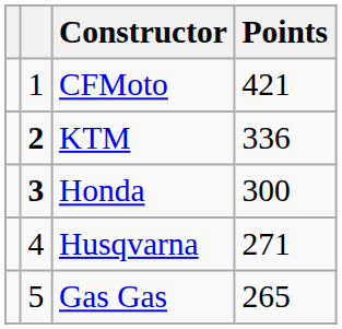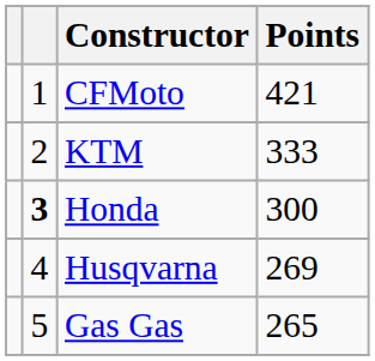 <table class="wikitable" style="font-size: 95%;">
 <tr>
 <th></th>
 <th></th>
 <th>Constructor</th>
 <th>Points</th>
 </tr>
 <tr>
 <td></td>
 <td align=center>1</td>
 <td> <a href='#'>CFMoto</a></td>
 <td align=left>421</td>
 </tr>
 <tr>
 <td></td>
-<td align=center><strong>2</strong></td>
+<td align=center>2</td>
 <td> <a href='#'>KTM</a></td>
-<td align=left>336</td>
+<td align=left>333</td>
 </tr>
 <tr>
 <td></td>
 <td align=center><strong>3</strong></td>
 <td> <a href='#'>Honda</a></td>
 <td align=left>300</td>
 </tr>
 <tr>
 <td></td>
 <td align=center>4</td>
 <td> <a href='#'>Husqvarna</a></td>
-<td align=left>271</td>
+<td align=left>269</td>
 </tr>
 <tr>
 <td></td>
 <td align=center>5</td>
 <td> <a href='#'>Gas Gas</a></td>
 <td align=left>265</td>
 </tr>
 </table>
